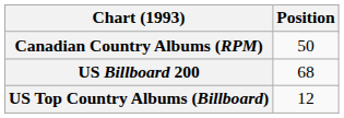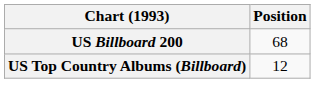 <table class="wikitable sortable plainrowheaders" style="text-align:center">
 <tr>
 <th scope="col">Chart (1993)</th>
 <th scope="col">Position</th>
-</tr>
-<tr>
-<th scope="row">Canadian Country Albums (<em>RPM</em>)</th>
-<td>50</td>
 </tr>
 <tr>
 <th scope="row">US <em>Billboard</em> 200</th>
 <td>68</td>
 </tr>
 <tr>
 <th scope="row">US Top Country Albums (<em>Billboard</em>)</th>
 <td>12</td>
 </tr>
 </table>
